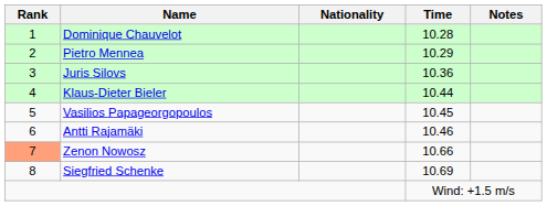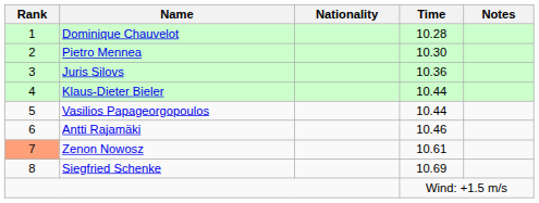 <table class="wikitable sortable" style="text-align:center;width: 55%">
 <tr>
 <th>Rank</th>
 <th>Name</th>
 <th>Nationality</th>
 <th>Time</th>
 <th>Notes</th>
 </tr>
 <tr bgcolor=ccffcc>
 <td>1</td>
 <td align=left><a href='#'>Dominique Chauvelot</a></td>
 <td align=left></td>
 <td>10.28</td>
 <td></td>
 </tr>
 <tr bgcolor=ccffcc>
 <td>2</td>
 <td align=left><a href='#'>Pietro Mennea</a></td>
 <td align=left></td>
-<td>10.29</td>
+<td>10.30</td>
 <td></td>
 </tr>
 <tr bgcolor=ccffcc>
 <td>3</td>
 <td align=left><a href='#'>Juris Silovs</a></td>
 <td align=left></td>
 <td>10.36</td>
 <td></td>
 </tr>
 <tr bgcolor=ccffcc>
 <td>4</td>
 <td align=left><a href='#'>Klaus-Dieter Bieler</a></td>
 <td align=left></td>
 <td>10.44</td>
 <td></td>
 </tr>
 <tr>
 <td>5</td>
 <td align=left><a href='#'>Vasilios Papageorgopoulos</a></td>
 <td align=left></td>
-<td>10.45</td>
+<td>10.44</td>
 <td></td>
 </tr>
 <tr>
 <td>6</td>
 <td align=left><a href='#'>Antti Rajamäki</a></td>
 <td align=left></td>
 <td>10.46</td>
 <td></td>
 </tr>
 <tr>
 <td style="background: lightsalmon;">7</td>
 <td align=left><a href='#'>Zenon Nowosz</a></td>
 <td align=left></td>
-<td>10.66</td>
+<td>10.61</td>
 <td></td>
 </tr>
 <tr>
 <td>8</td>
 <td align=left><a href='#'>Siegfried Schenke</a></td>
 <td align=left></td>
 <td>10.69</td>
 <td></td>
 </tr>
 <tr>
 <td colspan="3"></td>
 <td colspan="2">Wind: +1.5 m/s</td>
 </tr>
 </table>
